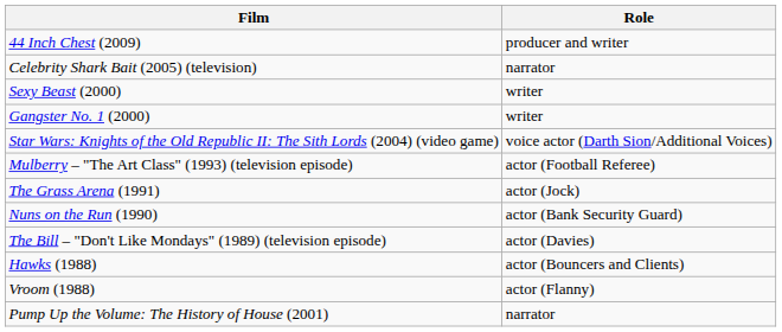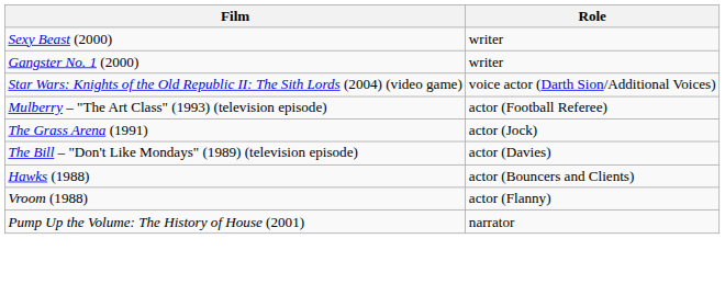 <table class="wikitable">
 <tr>
 <th>Film</th>
 <th>Role</th>
-</tr>
-<tr>
-<td><em><a href='#'>44 Inch Chest</a></em> (2009)</td>
-<td>producer and writer</td>
-</tr>
-<tr>
-<td><em>Celebrity Shark Bait</em> (2005) (television)</td>
-<td>narrator</td>
 </tr>
 <tr>
 <td><em><a href='#'>Sexy Beast</a></em> (2000)</td>
 <td>writer</td>
 </tr>
 <tr>
 <td><em><a href='#'>Gangster No. 1</a></em> (2000)</td>
 <td>writer</td>
 </tr>
 <tr>
 <td><em><a href='#'>Star Wars: Knights of the Old Republic II: The Sith Lords</a></em> (2004) (video game)</td>
 <td>voice actor (<a href='#'>Darth Sion</a>/Additional Voices)</td>
 </tr>
 <tr>
 <td><em><a href='#'>Mulberry</a></em> – "The Art Class" (1993) (television episode)</td>
 <td>actor (Football Referee)</td>
 </tr>
 <tr>
 <td><em><a href='#'>The Grass Arena</a></em> (1991)</td>
 <td>actor (Jock)</td>
 </tr>
 <tr>
-<td><em><a href='#'>Nuns on the Run</a></em> (1990)</td>
-<td>actor (Bank Security Guard)</td>
-</tr>
-<tr>
 <td><em><a href='#'>The Bill</a></em> – "Don't Like Mondays" (1989) (television episode)</td>
 <td>actor (Davies)</td>
 </tr>
 <tr>
 <td><em><a href='#'>Hawks</a></em> (1988)</td>
 <td>actor (Bouncers and Clients)</td>
 </tr>
 <tr>
 <td><em>Vroom</em> (1988)</td>
 <td>actor (Flanny)</td>
 </tr>
 <tr>
 <td><em>Pump Up the Volume: The History of House</em> (2001)</td>
 <td>narrator</td>
 </tr>
 </table>
